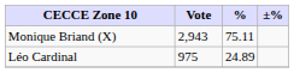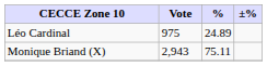 <table class="wikitable">
 <tr>
 <th style="background:#DDDDFF" width="200px">CECCE Zone 10</th>
 <th style="background:#DDDDFF" width="50px">Vote</th>
 <th style="background:#DDDDFF" width="30px">%</th>
 <th style="background:#DDDDFF" width="30px">±%</th>
 </tr>
 <tr>
+<td>Léo Cardinal</td>
+<td>975</td>
+<td>24.89</td>
+<td></td>
+</tr>
+<tr>
 <td>Monique Briand (X)</td>
 <td>2,943</td>
 <td>75.11</td>
 <td></td>
 </tr>
 <tr>
-<td>Léo Cardinal</td>
-<td>975</td>
-<td>24.89</td>
-<td></td>
-</tr>
-<tr>
 </tr>
 </table>
